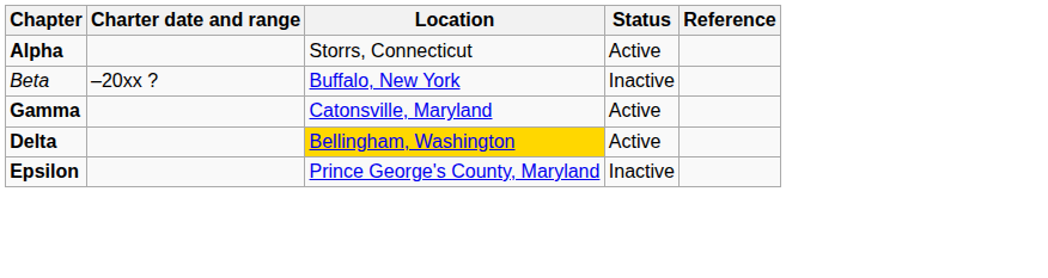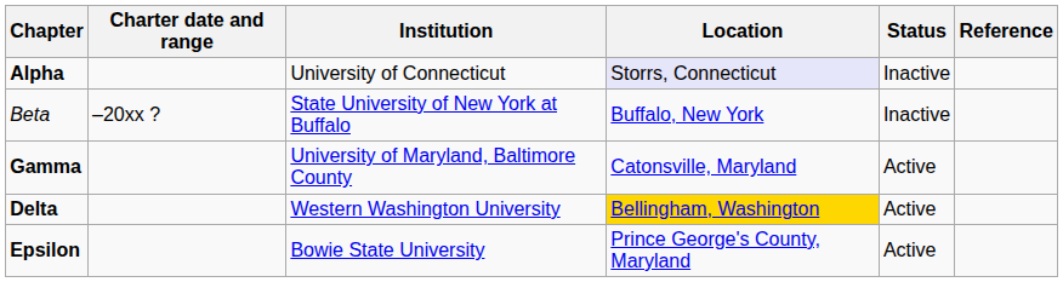 <table class="sortable wikitable">
 <tr>
 <th>Chapter</th>
 <th>Charter date and range</th>
+<th>Institution</th>
 <th>Location</th>
 <th>Status</th>
 <th>Reference</th>
 </tr>
 <tr>
 <td><strong>Alpha</strong></td>
 <td></td>
-<td>Storrs, Connecticut</td>
-<td>Active</td>
+<td>University of Connecticut</td>
+<td style="background: lavender;">Storrs, Connecticut</td>
+<td>Inactive</td>
 <td></td>
 </tr>
 <tr>
 <td><em>Beta</em></td>
 <td>–20xx ?</td>
+<td><a href='#'>State University of New York at Buffalo</a></td>
 <td><a href='#'>Buffalo, New York</a></td>
 <td>Inactive</td>
 <td></td>
 </tr>
 <tr>
 <td><strong>Gamma</strong></td>
 <td></td>
+<td><a href='#'>University of Maryland, Baltimore County</a></td>
 <td><a href='#'>Catonsville, Maryland</a></td>
 <td>Active</td>
 <td></td>
 </tr>
 <tr>
 <td><strong>Delta</strong></td>
 <td></td>
+<td><a href='#'>Western Washington University</a></td>
 <td style="background: gold;"><a href='#'>Bellingham, Washington</a></td>
 <td>Active</td>
 <td></td>
 </tr>
 <tr>
 <td><strong>Epsilon</strong></td>
 <td></td>
+<td><a href='#'>Bowie State University</a></td>
 <td><a href='#'>Prince George's County, Maryland</a></td>
-<td>Inactive</td>
+<td>Active</td>
 <td></td>
 </tr>
 </table>
